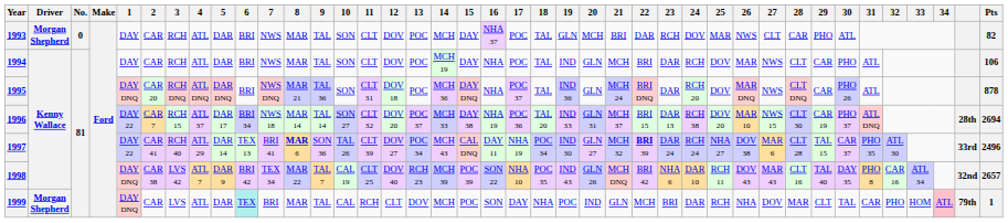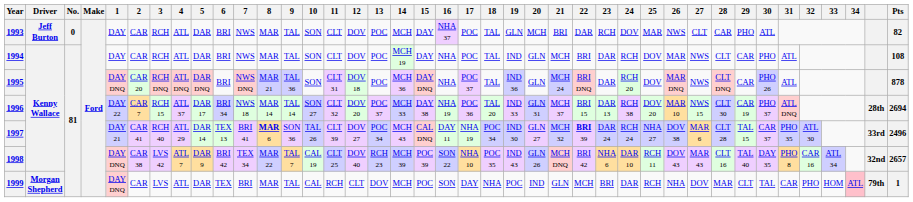 <table class="wikitable" style="text-align:center; font-size:75%">
 <tr>
 <th>Year</th>
 <th>Driver</th>
 <th>No.</th>
 <th>Make</th>
 <th>1</th>
 <th>2</th>
 <th>3</th>
 <th>4</th>
 <th>5</th>
 <th>6</th>
 <th>7</th>
 <th>8</th>
 <th>9</th>
 <th>10</th>
 <th>11</th>
 <th>12</th>
 <th>13</th>
 <th>14</th>
 <th>15</th>
 <th>16</th>
 <th>17</th>
 <th>18</th>
 <th>19</th>
 <th>20</th>
 <th>21</th>
 <th>22</th>
 <th>23</th>
 <th>24</th>
 <th>25</th>
 <th>26</th>
 <th>27</th>
 <th>28</th>
 <th>29</th>
 <th>30</th>
 <th>31</th>
 <th>32</th>
 <th>33</th>
 <th>34</th>
 <th></th>
 <th>Pts</th>
 </tr>
 <tr>
 <th><a href='#'>1993</a></th>
-<th><a href='#'>Morgan Shepherd</a></th>
+<th rowspan=1><a href='#'>Jeff Burton</a></th>
 <th rowspan=1>0</th>
 <th rowspan=7><a href='#'>Ford</a></th>
 <td><a href='#'>DAY</a></td>
 <td><a href='#'>CAR</a></td>
 <td><a href='#'>RCH</a></td>
 <td><a href='#'>ATL</a></td>
 <td><a href='#'>DAR</a></td>
 <td><a href='#'>BRI</a></td>
 <td><a href='#'>NWS</a></td>
 <td><a href='#'>MAR</a></td>
 <td><a href='#'>TAL</a></td>
 <td><a href='#'>SON</a></td>
 <td><a href='#'>CLT</a></td>
 <td><a href='#'>DOV</a></td>
 <td><a href='#'>POC</a></td>
 <td><a href='#'>MCH</a></td>
 <td><a href='#'>DAY</a></td>
 <td style="background:#EFCFFF;"><a href='#'>NHA</a><br><small>37</small></td>
 <td><a href='#'>POC</a></td>
 <td><a href='#'>TAL</a></td>
 <td><a href='#'>GLN</a></td>
 <td><a href='#'>MCH</a></td>
 <td><a href='#'>BRI</a></td>
 <td><a href='#'>DAR</a></td>
 <td><a href='#'>RCH</a></td>
 <td><a href='#'>DOV</a></td>
 <td><a href='#'>MAR</a></td>
 <td><a href='#'>NWS</a></td>
 <td><a href='#'>CLT</a></td>
 <td><a href='#'>CAR</a></td>
 <td><a href='#'>PHO</a></td>
 <td><a href='#'>ATL</a></td>
 <td colspan=4></td>
 <th></th>
 <th>82</th>
 </tr>
 <tr>
 <th><a href='#'>1994</a></th>
 <th rowspan=5><a href='#'>Kenny Wallace</a></th>
 <th rowspan=6>81</th>
 <td><a href='#'>DAY</a></td>
 <td><a href='#'>CAR</a></td>
 <td><a href='#'>RCH</a></td>
 <td><a href='#'>ATL</a></td>
 <td><a href='#'>DAR</a></td>
 <td><a href='#'>BRI</a></td>
 <td><a href='#'>NWS</a></td>
 <td><a href='#'>MAR</a></td>
 <td><a href='#'>TAL</a></td>
 <td><a href='#'>SON</a></td>
 <td><a href='#'>CLT</a></td>
 <td><a href='#'>DOV</a></td>
 <td><a href='#'>POC</a></td>
 <td style="background:#DFFFDF;"><a href='#'>MCH</a><br><small>19</small></td>
 <td><a href='#'>DAY</a></td>
 <td><a href='#'>NHA</a></td>
 <td><a href='#'>POC</a></td>
 <td><a href='#'>TAL</a></td>
 <td><a href='#'>IND</a></td>
 <td><a href='#'>GLN</a></td>
 <td><a href='#'>MCH</a></td>
 <td><a href='#'>BRI</a></td>
 <td><a href='#'>DAR</a></td>
 <td><a href='#'>RCH</a></td>
 <td><a href='#'>DOV</a></td>
 <td><a href='#'>MAR</a></td>
 <td><a href='#'>NWS</a></td>
 <td><a href='#'>CLT</a></td>
 <td><a href='#'>CAR</a></td>
 <td><a href='#'>PHO</a></td>
 <td><a href='#'>ATL</a></td>
 <td colspan=3></td>
 <th></th>
-<th>106</th>
+<th>108</th>
 </tr>
 <tr>
 <th><a href='#'>1995</a></th>
 <td style="background:#FFCFCF;"><a href='#'>DAY</a><br><small>DNQ</small></td>
 <td style="background:#DFFFDF;"><a href='#'>CAR</a><br><small>20</small></td>
 <td style="background:#FFCFCF;"><a href='#'>RCH</a><br><small>DNQ</small></td>
 <td style="background:#FFCFCF;"><a href='#'>ATL</a><br><small>DNQ</small></td>
 <td style="background:#FFCFCF;"><a href='#'>DAR</a><br><small>DNQ</small></td>
 <td><a href='#'>BRI</a></td>
 <td style="background:#FFCFCF;"><a href='#'>NWS</a><br><small>DNQ</small></td>
 <td style="background:#CFCFFF;"><a href='#'>MAR</a><br><small>21</small></td>
 <td style="background:#CFCFFF;"><a href='#'>TAL</a><br><small>36</small></td>
 <td><a href='#'>SON</a></td>
 <td style="background:#EFCFFF;"><a href='#'>CLT</a><br><small>31</small></td>
 <td style="background:#DFFFDF;"><a href='#'>DOV</a><br><small>18</small></td>
 <td><a href='#'>POC</a></td>
 <td style="background:#EFCFFF;"><a href='#'>MCH</a><br><small>36</small></td>
 <td style="background:#FFCFCF;"><a href='#'>DAY</a><br><small>DNQ</small></td>
 <td><a href='#'>NHA</a></td>
 <td style="background:#EFCFFF;"><a href='#'>POC</a><br><small>37</small></td>
 <td><a href='#'>TAL</a></td>
 <td style="background:#CFCFFF;"><a href='#'>IND</a><br><small>36</small></td>
 <td><a href='#'>GLN</a></td>
 <td style="background:#CFCFFF;"><a href='#'>MCH</a><br><small>24</small></td>
 <td style="background:#FFCFCF;"><a href='#'>BRI</a><br><small>DNQ</small></td>
 <td><a href='#'>DAR</a></td>
 <td style="background:#DFFFDF;"><a href='#'>RCH</a><br><small>20</small></td>
 <td><a href='#'>DOV</a></td>
 <td style="background:#FFCFCF;"><a href='#'>MAR</a><br><small>DNQ</small></td>
 <td><a href='#'>NWS</a></td>
 <td style="background:#FFCFCF;"><a href='#'>CLT</a><br><small>DNQ</small></td>
 <td><a href='#'>CAR</a></td>
 <td style="background:#CFCFFF;"><a href='#'>PHO</a><br><small>26</small></td>
 <td><a href='#'>ATL</a></td>
 <td colspan=3></td>
 <th></th>
 <th>878</th>
 </tr>
 <tr>
 <th><a href='#'>1996</a></th>
 <td style="background:#CFCFFF;"><a href='#'>DAY</a><br><small>22</small></td>
 <td style="background:#FFDF9F;"><a href='#'>CAR</a><br><small>7</small></td>
 <td style="background:#DFFFDF;"><a href='#'>RCH</a><br><small>15</small></td>
 <td style="background:#EFCFFF;"><a href='#'>ATL</a><br><small>37</small></td>
 <td style="background:#DFFFDF;"><a href='#'>DAR</a><br><small>17</small></td>
 <td style="background:#CFCFFF;"><a href='#'>BRI</a><br><small>34</small></td>
 <td style="background:#DFFFDF;"><a href='#'>NWS</a><br><small>18</small></td>
 <td style="background:#DFFFDF;"><a href='#'>MAR</a><br><small>14</small></td>
 <td style="background:#DFFFDF;"><a href='#'>TAL</a><br><small>14</small></td>
 <td style="background:#CFCFFF;"><a href='#'>SON</a><br><small>27</small></td>
 <td style="background:#EFCFFF;"><a href='#'>CLT</a><br><small>32</small></td>
 <td style="background:#DFFFDF;"><a href='#'>DOV</a><br><small>20</small></td>
 <td style="background:#EFCFFF;"><a href='#'>POC</a><br><small>37</small></td>
 <td style="background:#CFCFFF;"><a href='#'>MCH</a><br><small>33</small></td>
 <td style="background:#EFCFFF;"><a href='#'>DAY</a><br><small>38</small></td>
 <td style="background:#DFFFDF;"><a href='#'>NHA</a><br><small>19</small></td>
 <td style="background:#EFCFFF;"><a href='#'>POC</a><br><small>36</small></td>
 <td style="background:#DFFFDF;"><a href='#'>TAL</a><br><small>20</small></td>
 <td style="background:#EFCFFF;"><a href='#'>IND</a><br><small>33</small></td>
 <td style="background:#CFCFFF;"><a href='#'>GLN</a><br><small>31</small></td>
 <td style="background:#EFCFFF;"><a href='#'>MCH</a><br><small>37</small></td>
 <td style="background:#DFFFDF;"><a href='#'>BRI</a><br><small>15</small></td>
 <td style="background:#DFFFDF;"><a href='#'>DAR</a><br><small>13</small></td>
 <td style="background:#EFCFFF;"><a href='#'>RCH</a><br><small>38</small></td>
 <td style="background:#DFFFDF;"><a href='#'>DOV</a><br><small>20</small></td>
 <td style="background:#FFDF9F;"><a href='#'>MAR</a><br><small>10</small></td>
 <td style="background:#DFFFDF;"><a href='#'>NWS</a><br><small>15</small></td>
 <td style="background:#CFCFFF;"><a href='#'>CLT</a><br><small>30</small></td>
 <td style="background:#DFFFDF;"><a href='#'>CAR</a><br><small>19</small></td>
 <td style="background:#EFCFFF;"><a href='#'>PHO</a><br><small>37</small></td>
 <td style="background:#FFCFCF;"><a href='#'>ATL</a><br><small>DNQ</small></td>
 <td colspan=3></td>
 <th>28th</th>
 <th>2694</th>
 </tr>
 <tr>
 <th><a href='#'>1997</a></th>
-<td style="background:#CFCFFF;"><a href='#'>DAY</a><br><small>22</small></td>
+<td style="background:#CFCFFF;"><a href='#'>DAY</a><br><small>21</small></td>
 <td style="background:#EFCFFF;"><a href='#'>CAR</a><br><small>41</small></td>
 <td style="background:#EFCFFF;"><a href='#'>RCH</a><br><small>40</small></td>
 <td style="background:#EFCFFF;"><a href='#'>ATL</a><br><small>29</small></td>
 <td style="background:#DFFFDF;"><a href='#'>DAR</a><br><small>14</small></td>
 <td style="background:#DFFFDF;"><a href='#'>TEX</a><br><small>13</small></td>
 <td style="background:#EFCFFF;"><a href='#'>BRI</a><br><small>41</small></td>
 <td style="background:#FFDF9F;"><strong><a href='#'>MAR</a></strong><br><small>6</small></td>
 <td style="background:#EFCFFF;"><a href='#'>SON</a><br><small>36</small></td>
 <td style="background:#CFCFFF;"><a href='#'>TAL</a><br><small>26</small></td>
 <td style="background:#EFCFFF;"><a href='#'>CLT</a><br><small>39</small></td>
 <td style="background:#EFCFFF;"><a href='#'>DOV</a><br><small>27</small></td>
 <td style="background:#CFCFFF;"><a href='#'>POC</a><br><small>34</small></td>
 <td style="background:#EFCFFF;"><a href='#'>MCH</a><br><small>43</small></td>
 <td style="background:#FFCFCF;"><a href='#'>CAL</a><br><small>DNQ</small></td>
 <td style="background:#DFFFDF;"><a href='#'>DAY</a><br><small>11</small></td>
 <td style="background:#DFFFDF;"><a href='#'>NHA</a><br><small>19</small></td>
 <td style="background:#CFCFFF;"><a href='#'>POC</a><br><small>34</small></td>
 <td style="background:#CFCFFF;"><a href='#'>IND</a><br><small>30</small></td>
 <td style="background:#EFCFFF;"><a href='#'>GLN</a><br><small>27</small></td>
 <td style="background:#CFCFFF;"><a href='#'>MCH</a><br><small>32</small></td>
 <td style="background:#EFCFFF;"><strong><a href='#'>BRI</a></strong><br><small>39</small></td>
 <td style="background:#CFCFFF;"><a href='#'>DAR</a><br><small>24</small></td>
 <td style="background:#CFCFFF;"><a href='#'>RCH</a><br><small>24</small></td>
 <td style="background:#CFCFFF;"><a href='#'>NHA</a><br><small>27</small></td>
 <td style="background:#CFCFFF;"><a href='#'>DOV</a><br><small>38</small></td>
 <td style="background:#FFDF9F;"><a href='#'>MAR</a><br><small>6</small></td>
 <td style="background:#CFCFFF;"><a href='#'>CLT</a><br><small>28</small></td>
 <td style="background:#DFFFDF;"><a href='#'>TAL</a><br><small>15</small></td>
 <td style="background:#EFCFFF;"><a href='#'>CAR</a><br><small>37</small></td>
 <td style="background:#CFCFFF;"><a href='#'>PHO</a><br><small>35</small></td>
 <td style="background:#CFCFFF;"><a href='#'>ATL</a><br><small>30</small></td>
 <td colspan=2></td>
 <th>33rd</th>
 <th>2496</th>
 </tr>
 <tr>
 <th><a href='#'>1998</a></th>
 <td style="background:#FFCFCF;"><a href='#'>DAY</a><br><small>DNQ</small></td>
 <td style="background:#EFCFFF;"><a href='#'>CAR</a><br><small>38</small></td>
 <td style="background:#EFCFFF;"><a href='#'>LVS</a><br><small>42</small></td>
 <td style="background:#FFDF9F;"><a href='#'>ATL</a><br><small>7</small></td>
 <td style="background:#FFDF9F;"><a href='#'>DAR</a><br><small>9</small></td>
 <td style="background:#EFCFFF;"><a href='#'>BRI</a><br><small>42</small></td>
 <td style="background:#EFCFFF;"><a href='#'>TEX</a><br><small>34</small></td>
 <td style="background:#CFCFFF;"><a href='#'>MAR</a><br><small>22</small></td>
 <td style="background:#FFDF9F;"><a href='#'>TAL</a><br><small>7</small></td>
 <td style="background:#DFFFDF;"><a href='#'>CAL</a><br><small>19</small></td>
 <td style="background:#CFCFFF;"><a href='#'>CLT</a><br><small>25</small></td>
 <td style="background:#EFCFFF;"><a href='#'>DOV</a><br><small>40</small></td>
 <td style="background:#CFCFFF;"><a href='#'>RCH</a><br><small>23</small></td>
 <td style="background:#CFCFFF;"><a href='#'>MCH</a><br><small>39</small></td>
 <td style="background:#EFCFFF;"><a href='#'>POC</a><br><small>39</small></td>
 <td style="background:#CFCFFF;"><a href='#'>SON</a><br><small>22</small></td>
 <td style="background:#FFDF9F;"><a href='#'>NHA</a><br><small>10</small></td>
 <td style="background:#EFCFFF;"><a href='#'>POC</a><br><small>35</small></td>
 <td style="background:#EFCFFF;"><a href='#'>IND</a><br><small>43</small></td>
 <td style="background:#CFCFFF;"><a href='#'>GLN</a><br><small>26</small></td>
 <td style="background:#FFCFCF;"><a href='#'>MCH</a><br><small>DNQ</small></td>
 <td style="background:#EFCFFF;"><a href='#'>BRI</a><br><small>42</small></td>
 <td style="background:#FFDF9F;"><a href='#'>NHA</a><br><small>6</small></td>
 <td style="background:#FFDF9F;"><a href='#'>DAR</a><br><small>10</small></td>
 <td style="background:#DFFFDF;"><a href='#'>RCH</a><br><small>11</small></td>
 <td style="background:#EFCFFF;"><a href='#'>DOV</a><br><small>43</small></td>
 <td style="background:#EFCFFF;"><a href='#'>MAR</a><br><small>43</small></td>
 <td style="background:#DFFFDF;"><a href='#'>CLT</a><br><small>16</small></td>
 <td style="background:#EFCFFF;"><a href='#'>TAL</a><br><small>40</small></td>
 <td style="background:#EFCFFF;"><a href='#'>DAY</a><br><small>35</small></td>
 <td style="background:#FFDF9F;"><a href='#'>PHO</a><br><small>8</small></td>
 <td style="background:#DFFFDF;"><a href='#'>CAR</a><br><small>16</small></td>
 <td style="background:#CFCFFF;"><a href='#'>ATL</a><br><small>34</small></td>
 <td colspan=1></td>
 <th>32nd</th>
 <th>2657</th>
 </tr>
 <tr>
 <th><a href='#'>1999</a></th>
 <th><a href='#'>Morgan Shepherd</a></th>
 <td style="background:#FFCFCF;"><a href='#'>DAY</a><br><small>DNQ</small></td>
 <td><a href='#'>CAR</a></td>
 <td><a href='#'>LVS</a></td>
 <td><a href='#'>ATL</a></td>
 <td><a href='#'>DAR</a></td>
-<td style="background: paleturquoise;"><a href='#'>TEX</a></td>
+<td><a href='#'>TEX</a></td>
 <td><a href='#'>BRI</a></td>
 <td><a href='#'>MAR</a></td>
 <td><a href='#'>TAL</a></td>
 <td><a href='#'>CAL</a></td>
 <td><a href='#'>RCH</a></td>
 <td><a href='#'>CLT</a></td>
 <td><a href='#'>DOV</a></td>
 <td><a href='#'>MCH</a></td>
 <td><a href='#'>POC</a></td>
 <td><a href='#'>SON</a></td>
 <td><a href='#'>DAY</a></td>
 <td><a href='#'>NHA</a></td>
 <td><a href='#'>POC</a></td>
 <td><a href='#'>IND</a></td>
 <td><a href='#'>GLN</a></td>
 <td><a href='#'>MCH</a></td>
 <td><a href='#'>BRI</a></td>
 <td><a href='#'>DAR</a></td>
 <td><a href='#'>RCH</a></td>
 <td><a href='#'>NHA</a></td>
 <td><a href='#'>DOV</a></td>
 <td><a href='#'>MAR</a></td>
 <td><a href='#'>CLT</a></td>
 <td><a href='#'>TAL</a></td>
 <td><a href='#'>CAR</a></td>
 <td><a href='#'>PHO</a></td>
 <td><a href='#'>HOM</a></td>
 <td style="background: pink;"><a href='#'>ATL</a></td>
 <th>79th</th>
 <th>1</th>
 </tr>
 </table>
